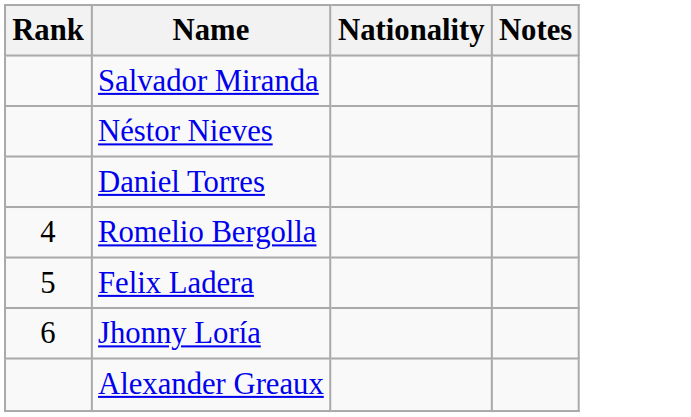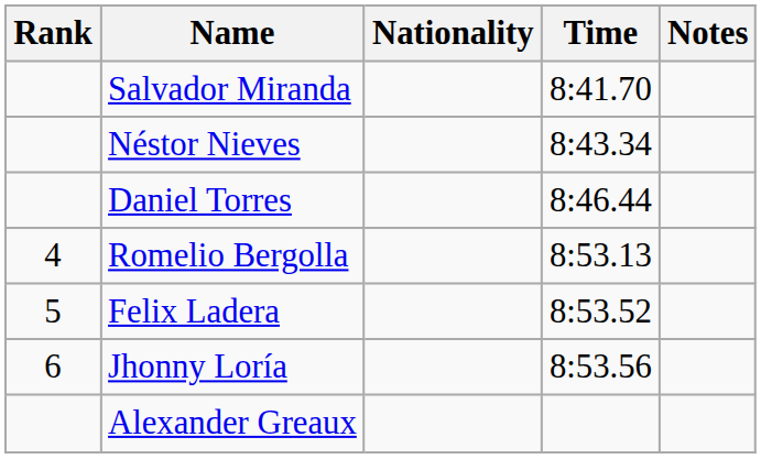 <table class="wikitable sortable" style="text-align:center;font-size:95%">
 <tr>
 <th>Rank</th>
 <th>Name</th>
 <th>Nationality</th>
+<th>Time</th>
 <th>Notes</th>
 </tr>
 <tr>
 <td></td>
 <td align=left><a href='#'>Salvador Miranda</a></td>
 <td align=left></td>
+<td>8:41.70</td>
 <td></td>
 </tr>
 <tr>
 <td></td>
 <td align=left><a href='#'>Néstor Nieves</a></td>
 <td align=left></td>
+<td>8:43.34</td>
 <td></td>
 </tr>
 <tr>
 <td></td>
 <td align=left><a href='#'>Daniel Torres</a></td>
 <td align=left></td>
+<td>8:46.44</td>
 <td></td>
 </tr>
 <tr>
 <td>4</td>
 <td align=left><a href='#'>Romelio Bergolla</a></td>
 <td align=left></td>
+<td>8:53.13</td>
 <td></td>
 </tr>
 <tr>
 <td>5</td>
 <td align=left><a href='#'>Felix Ladera</a></td>
 <td align=left></td>
+<td>8:53.52</td>
 <td></td>
 </tr>
 <tr>
 <td>6</td>
 <td align=left><a href='#'>Jhonny Loría</a></td>
 <td align=left></td>
+<td>8:53.56</td>
 <td></td>
 </tr>
 <tr>
 <td></td>
 <td align=left><a href='#'>Alexander Greaux</a></td>
 <td align=left></td>
 <td></td>
+<td></td>
 </tr>
 </table>
